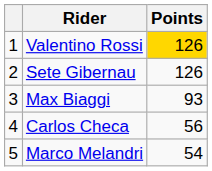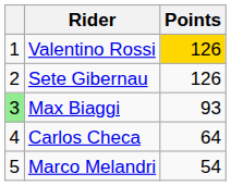 <table class="wikitable" style="font-size: 95%;">
 <tr>
 <th></th>
 <th>Rider</th>
 <th>Points</th>
 </tr>
 <tr>
 <td align=center>1</td>
 <td> <a href='#'>Valentino Rossi</a></td>
 <td align=right style="background: gold;">126</td>
 </tr>
 <tr>
 <td align=center>2</td>
 <td> <a href='#'>Sete Gibernau</a></td>
 <td align=right>126</td>
 </tr>
 <tr>
-<td align=center>3</td>
+<td align=center style="background: lightgreen;">3</td>
 <td> <a href='#'>Max Biaggi</a></td>
 <td align=right>93</td>
 </tr>
 <tr>
 <td align=center>4</td>
 <td> <a href='#'>Carlos Checa</a></td>
-<td align=right>56</td>
+<td align=right>64</td>
 </tr>
 <tr>
 <td align=center>5</td>
 <td> <a href='#'>Marco Melandri</a></td>
 <td align=right>54</td>
 </tr>
 </table>
